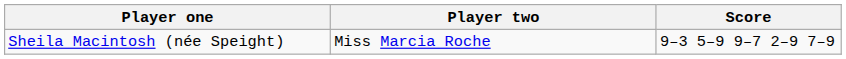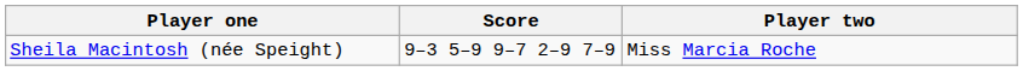 <table class="wikitable">
 <tr>
 <th width=270>Player one</th>
+<th width=150>Score</th>
 <th width=270>Player two</th>
-<th width=150>Score</th>
 </tr>
 <tr>
 <td><a href='#'>Sheila Macintosh</a> (née Speight)</td>
+<td>9–3 5–9 9–7 2–9 7–9</td>
 <td> Miss <a href='#'>Marcia Roche</a></td>
-<td>9–3 5–9 9–7 2–9 7–9</td>
 </tr>
 </table>
